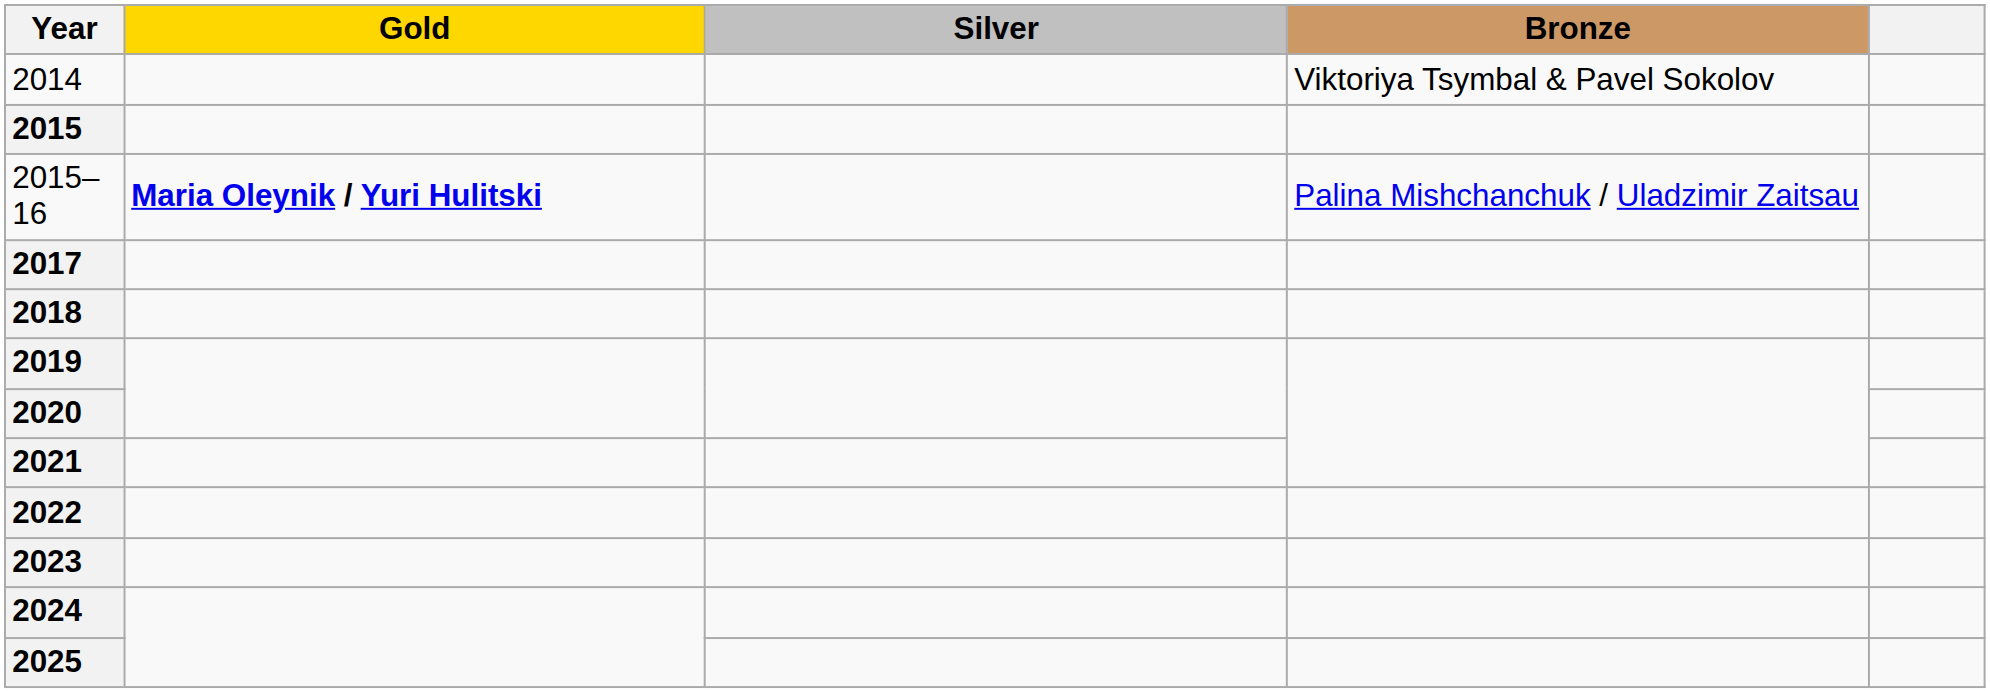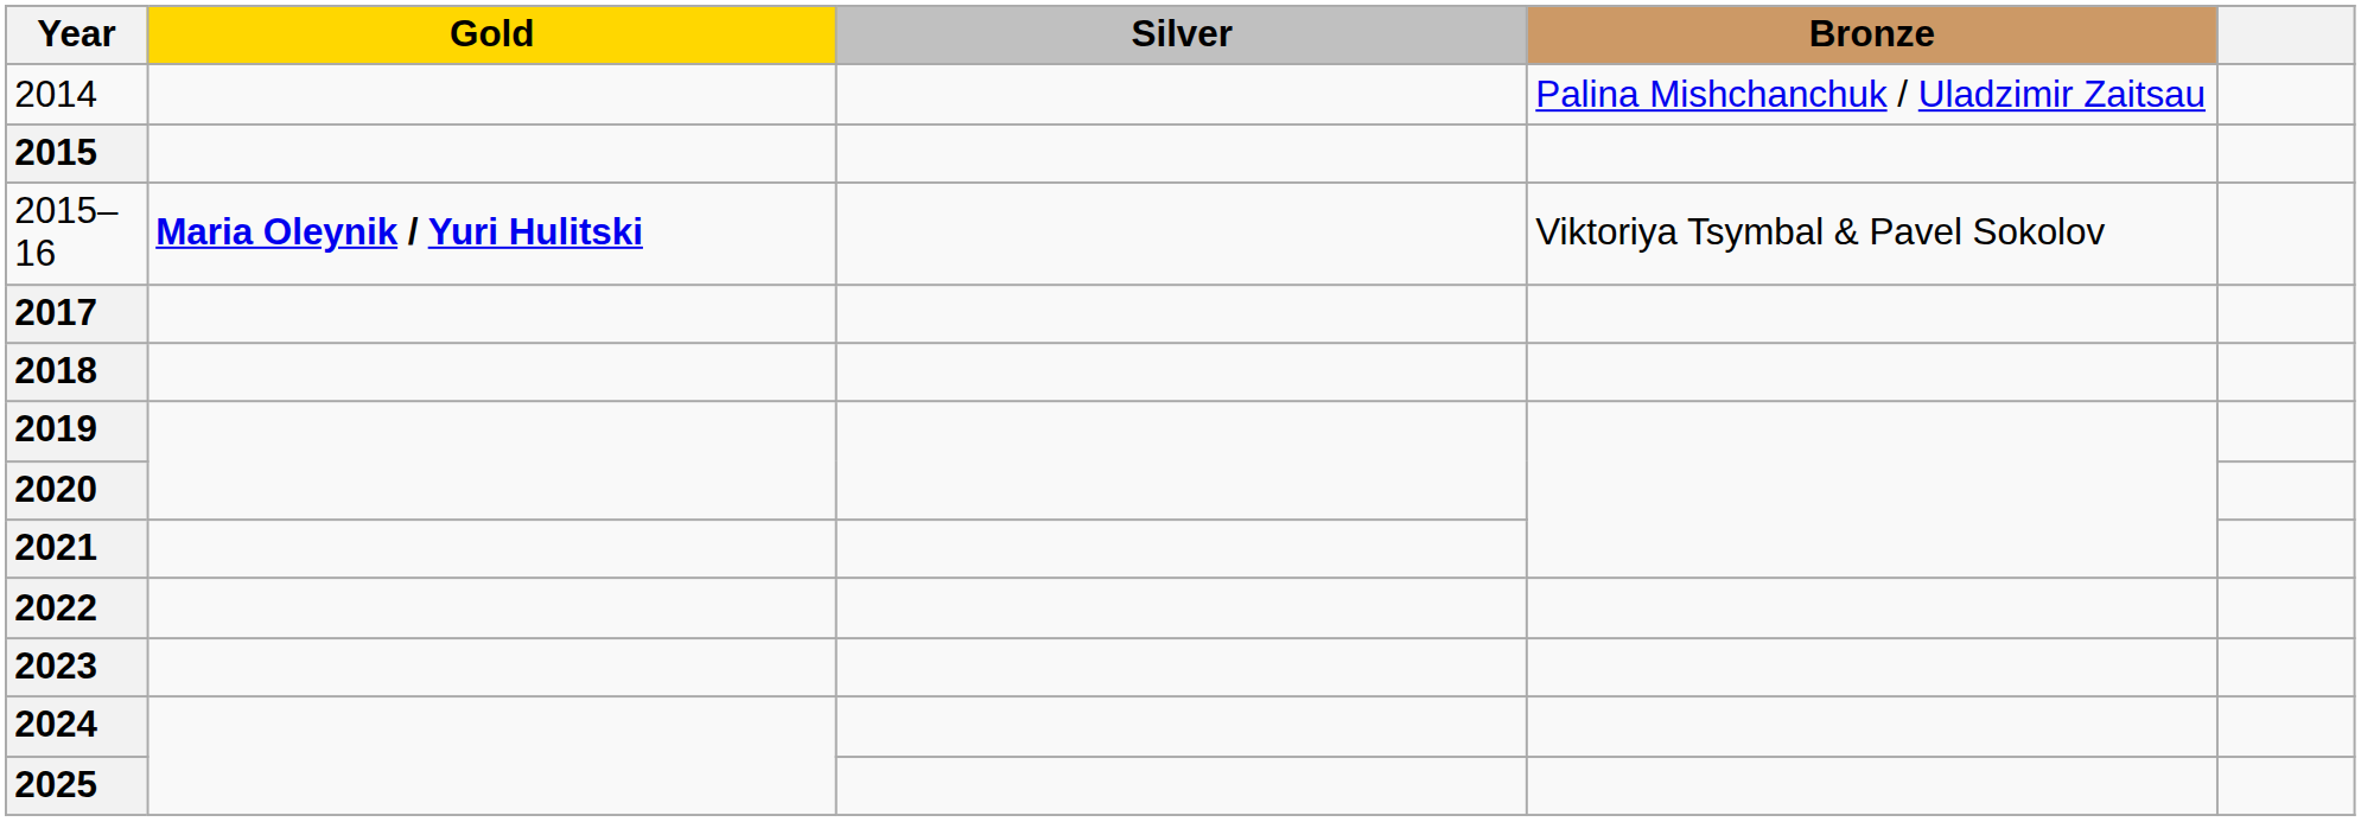 <table class="wikitable unsortable" style="text-align:left; width:80%">
 <tr>
 <th scope="col" style="text-align:center; width:5%">Year</th>
 <td scope="col" style="text-align:center; width:25%; background:gold"><strong>Gold</strong></td>
 <td scope="col" style="text-align:center; width:25%; background:silver"><strong>Silver</strong></td>
 <td scope="col" style="text-align:center; width:25%; background:#c96"><strong>Bronze</strong></td>
 <th scope="col" style="text-align:center; width:5%"></th>
 </tr>
 <tr>
 <td>2014</td>
 <td></td>
 <td></td>
-<td>Viktoriya Tsymbal & Pavel Sokolov</td>
+<td><a href='#'>Palina Mishchanchuk</a> / <a href='#'>Uladzimir Zaitsau</a></td>
 <td></td>
 </tr>
 <tr>
 <th scope="row" style="text-align:left">2015</th>
 <td></td>
 <td></td>
 <td></td>
 <td></td>
 </tr>
 <tr>
 <td>2015–16</td>
 <td><strong><a href='#'>Maria Oleynik</a> / <a href='#'>Yuri Hulitski</a></strong></td>
 <td></td>
-<td><a href='#'>Palina Mishchanchuk</a> / <a href='#'>Uladzimir Zaitsau</a></td>
+<td>Viktoriya Tsymbal & Pavel Sokolov</td>
 <td></td>
 </tr>
 <tr>
 <th scope="row" style="text-align:left">2017</th>
 <td></td>
 <td></td>
 <td></td>
 <td></td>
 </tr>
 <tr>
 <th scope="row" style="text-align:left">2018</th>
 <td></td>
 <td></td>
 <td></td>
 <td></td>
 </tr>
 <tr>
 <th scope="row" style="text-align:left">2019</th>
 <td rowspan="2"></td>
 <td rowspan="2"></td>
 <td rowspan="3"></td>
 <td></td>
 </tr>
 <tr>
 <th scope="row" style="text-align:left">2020</th>
 <td></td>
 </tr>
 <tr>
 <th scope="row" style="text-align:left">2021</th>
 <td></td>
 <td></td>
 <td></td>
 </tr>
 <tr>
 <th scope="row" style="text-align:left">2022</th>
 <td></td>
 <td></td>
 <td></td>
 <td></td>
 </tr>
 <tr>
 <th scope="row" style="text-align:left">2023</th>
 <td></td>
 <td></td>
 <td></td>
 <td></td>
 </tr>
 <tr>
 <th scope="row" style="text-align:left">2024</th>
 <td rowspan=2></td>
 <td></td>
 <td></td>
 <td></td>
 </tr>
 <tr>
 <th scope="row" style="text-align:left">2025</th>
 <td></td>
 <td></td>
 <td></td>
 </tr>
 </table>
